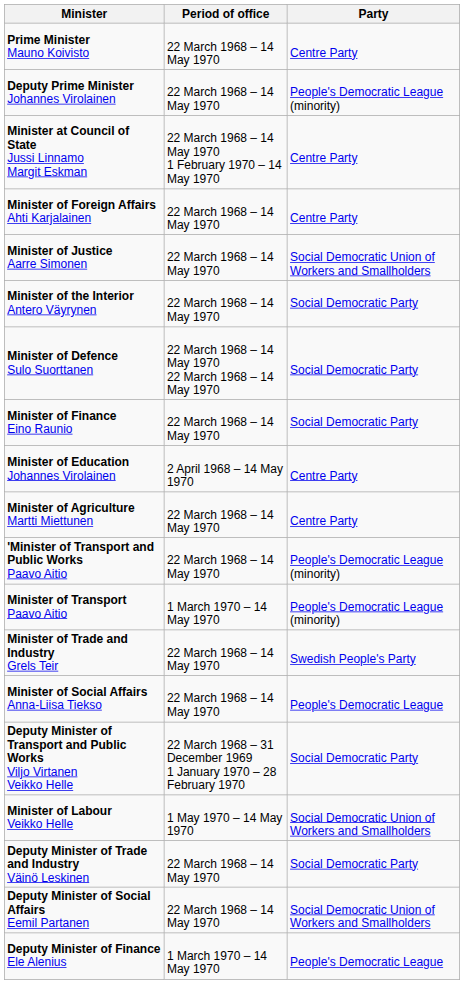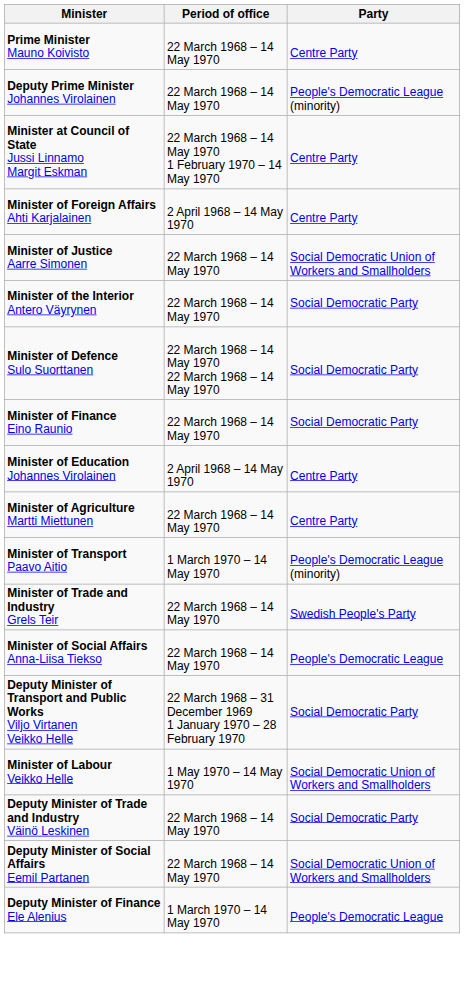 <table class="wikitable">
 <tr>
 <th>Minister</th>
 <th>Period of office</th>
 <th>Party</th>
 </tr>
 <tr>
 <td><strong>Prime Minister</strong><br><a href='#'>Mauno Koivisto</a></td>
 <td><br>22 March 1968 – 14 May 1970</td>
 <td><br><a href='#'>Centre Party</a></td>
 </tr>
 <tr>
 <td><strong>Deputy Prime Minister</strong><br><a href='#'>Johannes Virolainen</a></td>
 <td><br>22 March 1968 – 14 May 1970</td>
 <td><br><a href='#'>People's Democratic League</a> (minority)</td>
 </tr>
 <tr>
 <td><strong>Minister at Council of State</strong><br><a href='#'>Jussi Linnamo</a> <br><a href='#'>Margit Eskman</a></td>
 <td><br>22 March 1968 – 14 May 1970<br> 1 February 1970 – 14 May 1970</td>
 <td><br><a href='#'>Centre Party</a></td>
 </tr>
 <tr>
 <td><strong>Minister of Foreign Affairs</strong><br><a href='#'>Ahti Karjalainen</a></td>
-<td><br>22 March 1968 – 14 May 1970</td>
+<td><br>2 April 1968 – 14 May 1970</td>
 <td><br><a href='#'>Centre Party</a></td>
 </tr>
 <tr>
 <td><strong>Minister of Justice</strong><br><a href='#'>Aarre Simonen</a></td>
 <td><br>22 March 1968 – 14 May 1970</td>
 <td><br><a href='#'>Social Democratic Union of Workers and Smallholders</a></td>
 </tr>
 <tr>
 <td><strong>Minister of the Interior</strong><br> <a href='#'>Antero Väyrynen</a></td>
 <td><br>22 March 1968 – 14 May 1970</td>
 <td><a href='#'>Social Democratic Party</a></td>
 </tr>
 <tr>
 <td><strong>Minister of Defence</strong><br><a href='#'>Sulo Suorttanen</a></td>
 <td><br>22 March 1968 – 14 May 1970 <br>22 March 1968 – 14 May 1970</td>
 <td><br><a href='#'>Social Democratic Party</a></td>
 </tr>
 <tr>
 <td><strong>Minister of Finance</strong><br><a href='#'>Eino Raunio</a></td>
 <td><br>22 March 1968 – 14 May 1970</td>
 <td><a href='#'>Social Democratic Party</a></td>
 </tr>
 <tr>
 <td><strong>Minister of Education</strong><br><a href='#'>Johannes Virolainen</a></td>
 <td><br>2 April 1968 – 14 May 1970</td>
 <td><br><a href='#'>Centre Party</a></td>
 </tr>
 <tr>
 <td><strong>Minister of Agriculture</strong><br><a href='#'>Martti Miettunen</a></td>
 <td><br>22 March 1968 – 14 May 1970</td>
 <td><br><a href='#'>Centre Party</a></td>
-</tr>
-<tr>
-<td><strong>'Minister of Transport and Public Works</strong><br><a href='#'>Paavo Aitio</a></td>
-<td><br>22 March 1968 – 14 May 1970</td>
-<td><br><a href='#'>People's Democratic League</a> (minority)</td>
 </tr>
 <tr>
 <td><strong>Minister of Transport</strong><br><a href='#'>Paavo Aitio</a></td>
 <td><br> 1 March 1970 – 14 May 1970</td>
 <td><br><a href='#'>People's Democratic League</a> (minority)</td>
 </tr>
 <tr>
 <td><strong>Minister of Trade and Industry</strong><br><a href='#'>Grels Teir</a></td>
 <td><br>22 March 1968 – 14 May 1970</td>
 <td><br><a href='#'>Swedish People's Party</a></td>
 </tr>
 <tr>
 <td><strong>Minister of Social Affairs</strong><br><a href='#'>Anna-Liisa Tiekso</a></td>
 <td><br>22 March 1968 – 14 May 1970</td>
 <td><br><a href='#'>People's Democratic League</a></td>
 </tr>
 <tr>
 <td><strong>Deputy Minister of Transport and Public Works</strong><br><a href='#'>Viljo Virtanen</a> <br><a href='#'>Veikko Helle</a></td>
 <td><br>22 March 1968 – 31 December 1969<br> 1 January 1970 – 28 February 1970</td>
 <td><a href='#'>Social Democratic Party</a></td>
 </tr>
 <tr>
 <td><strong>Minister of Labour</strong><br><a href='#'>Veikko Helle</a></td>
 <td><br> 1 May 1970 – 14 May 1970</td>
 <td><br><a href='#'>Social Democratic Union of Workers and Smallholders</a></td>
 </tr>
 <tr>
 <td><strong>Deputy Minister of Trade and Industry</strong><br><a href='#'>Väinö Leskinen</a></td>
 <td><br>22 March 1968 – 14 May 1970</td>
 <td><a href='#'>Social Democratic Party</a></td>
 </tr>
 <tr>
 <td><strong>Deputy Minister of Social Affairs</strong><br><a href='#'>Eemil Partanen</a></td>
 <td><br>22 March 1968 – 14 May 1970</td>
 <td><br><a href='#'>Social Democratic Union of Workers and Smallholders</a></td>
 </tr>
 <tr>
 <td><strong>Deputy Minister of Finance</strong><br><a href='#'>Ele Alenius</a></td>
 <td><br> 1 March 1970 – 14 May 1970</td>
 <td><br><a href='#'>People's Democratic League</a></td>
 </tr>
 </table>
